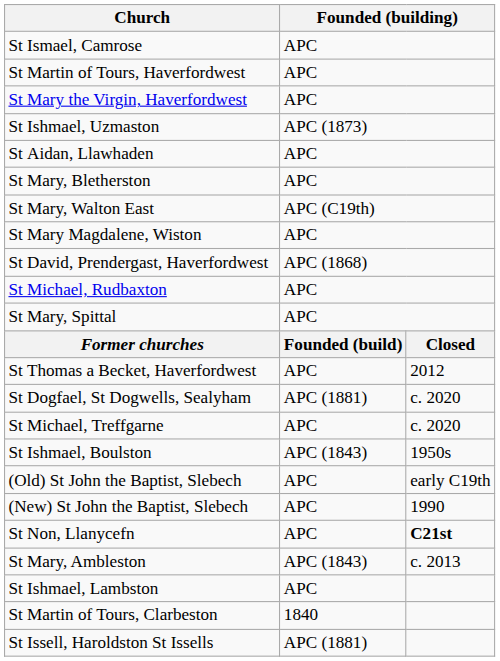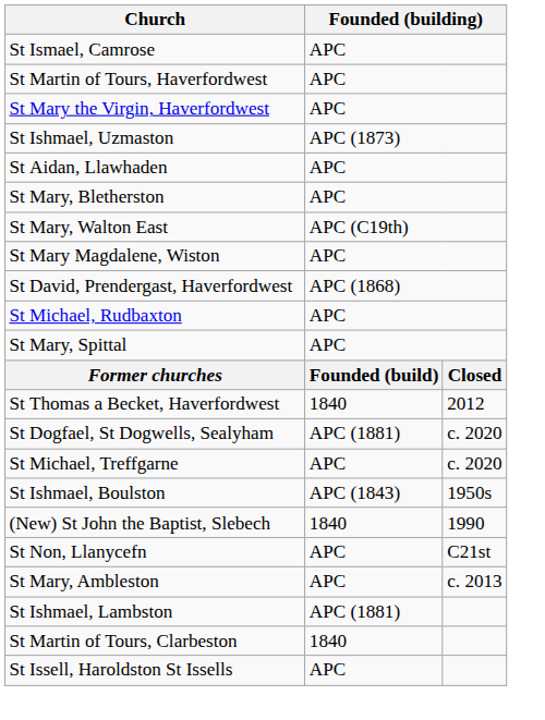 <table class="wikitable">
 <tr>
 <th width="250">Church</th>
 <th colspan="2" width="125">Founded (building)</th>
 </tr>
 <tr>
 <td>St Ismael, Camrose</td>
 <td colspan="2">APC</td>
 </tr>
 <tr>
 <td>St Martin of Tours, Haverfordwest</td>
 <td colspan="2">APC</td>
 </tr>
 <tr>
 <td><a href='#'>St Mary the Virgin, Haverfordwest</a></td>
 <td colspan="2">APC</td>
 </tr>
 <tr>
 <td>St Ishmael, Uzmaston</td>
 <td colspan="2">APC (1873)</td>
 </tr>
 <tr>
 <td>St Aidan, Llawhaden</td>
 <td colspan="2">APC</td>
 </tr>
 <tr>
 <td>St Mary, Bletherston</td>
 <td colspan="2">APC</td>
 </tr>
 <tr>
 <td>St Mary, Walton East</td>
 <td colspan="2">APC (C19th)</td>
 </tr>
 <tr>
 <td>St Mary Magdalene, Wiston</td>
 <td colspan="2">APC</td>
 </tr>
 <tr>
 <td>St David, Prendergast, Haverfordwest</td>
 <td colspan="2">APC (1868)</td>
 </tr>
 <tr>
 <td><a href='#'>St Michael, Rudbaxton</a></td>
 <td colspan="2">APC</td>
 </tr>
 <tr>
 <td>St Mary, Spittal</td>
 <td colspan="2">APC</td>
 </tr>
 <tr>
 <th><em>Former churches</em></th>
 <th>Founded (build)</th>
 <th>Closed</th>
 </tr>
 <tr>
 <td>St Thomas a Becket, Haverfordwest</td>
-<td>APC</td>
+<td>1840</td>
 <td>2012</td>
 </tr>
 <tr>
 <td>St Dogfael, St Dogwells, Sealyham</td>
 <td>APC (1881)</td>
 <td>c. 2020</td>
 </tr>
 <tr>
 <td>St Michael, Treffgarne</td>
 <td>APC</td>
 <td>c. 2020</td>
 </tr>
 <tr>
 <td>St Ishmael, Boulston</td>
 <td>APC (1843)</td>
 <td>1950s</td>
 </tr>
 <tr>
-<td>(Old) St John the Baptist, Slebech</td>
-<td>APC</td>
-<td>early C19th</td>
-</tr>
-<tr>
 <td>(New) St John the Baptist, Slebech</td>
-<td>APC</td>
+<td>1840</td>
 <td>1990</td>
 </tr>
 <tr>
 <td>St Non, Llanycefn</td>
 <td>APC</td>
-<td><strong>C21st</strong></td>
+<td>C21st</td>
 </tr>
 <tr>
 <td>St Mary, Ambleston</td>
-<td>APC (1843)</td>
+<td>APC</td>
 <td>c. 2013</td>
 </tr>
 <tr>
 <td>St Ishmael, Lambston</td>
-<td>APC</td>
+<td>APC (1881)</td>
 <td></td>
 </tr>
 <tr>
 <td>St Martin of Tours, Clarbeston</td>
 <td>1840</td>
 <td></td>
 </tr>
 <tr>
 <td>St Issell, Haroldston St Issells</td>
-<td>APC (1881)</td>
+<td>APC</td>
 <td></td>
 </tr>
 </table>
